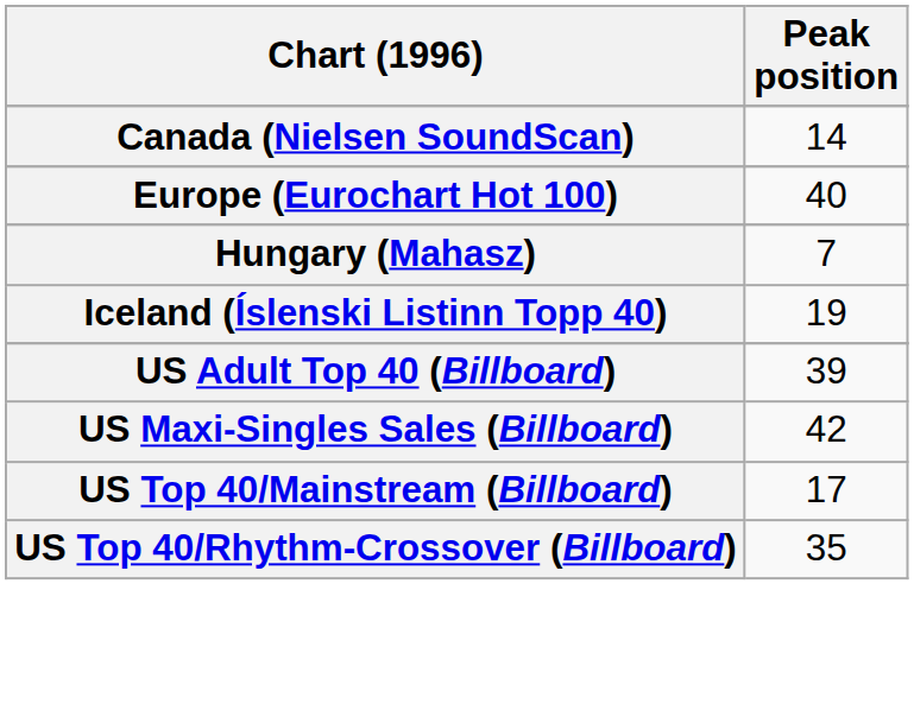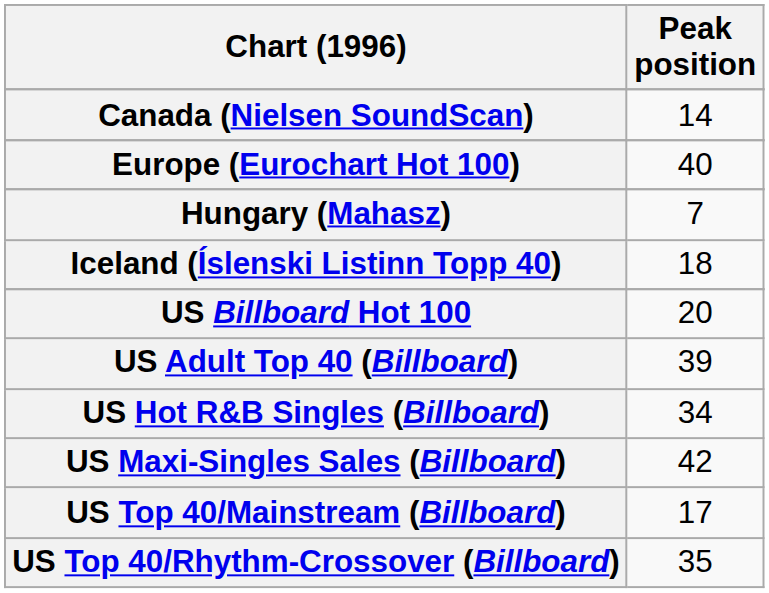 <table class="wikitable sortable plainrowheaders" style="text-align:center">
 <tr>
 <th>Chart (1996)</th>
 <th>Peak<br>position</th>
 </tr>
 <tr>
 </tr>
 <tr>
 </tr>
 <tr>
 <th scope="row">Canada (<a href='#'>Nielsen SoundScan</a>)</th>
 <td>14</td>
 </tr>
 <tr>
 </tr>
 <tr>
 </tr>
 <tr>
 </tr>
 <tr>
 <th scope="row">Europe (<a href='#'>Eurochart Hot 100</a>)</th>
 <td>40</td>
 </tr>
 <tr>
 </tr>
 <tr>
 </tr>
 <tr>
 <th scope="row">Hungary (<a href='#'>Mahasz</a>)</th>
 <td>7</td>
 </tr>
 <tr>
 <th scope="row">Iceland (<a href='#'>Íslenski Listinn Topp 40</a>)</th>
-<td>19</td>
+<td>18</td>
 </tr>
 <tr>
 </tr>
 <tr>
 </tr>
 <tr>
 </tr>
 <tr>
 </tr>
 <tr>
 </tr>
 <tr>
 </tr>
 <tr>
 </tr>
 <tr>
+<th scope="row">US <a href='#'><em>Billboard</em> Hot 100</a></th>
+<td>20</td>
+</tr>
+<tr>
 <th scope="row">US <a href='#'>Adult Top 40</a> (<em><a href='#'>Billboard</a></em>)</th>
 <td>39</td>
+</tr>
+<tr>
+<th scope="row">US <a href='#'>Hot R&B Singles</a> (<em><a href='#'>Billboard</a></em>)</th>
+<td>34</td>
 </tr>
 <tr>
 <th scope="row">US <a href='#'>Maxi-Singles Sales</a> (<em><a href='#'>Billboard</a></em>)</th>
 <td>42</td>
 </tr>
 <tr>
 <th scope="row">US <a href='#'>Top 40/Mainstream</a> (<em><a href='#'>Billboard</a></em>)</th>
 <td>17</td>
 </tr>
 <tr>
 <th scope="row">US <a href='#'>Top 40/Rhythm-Crossover</a> (<em><a href='#'>Billboard</a></em>)</th>
 <td>35</td>
 </tr>
 </table>
